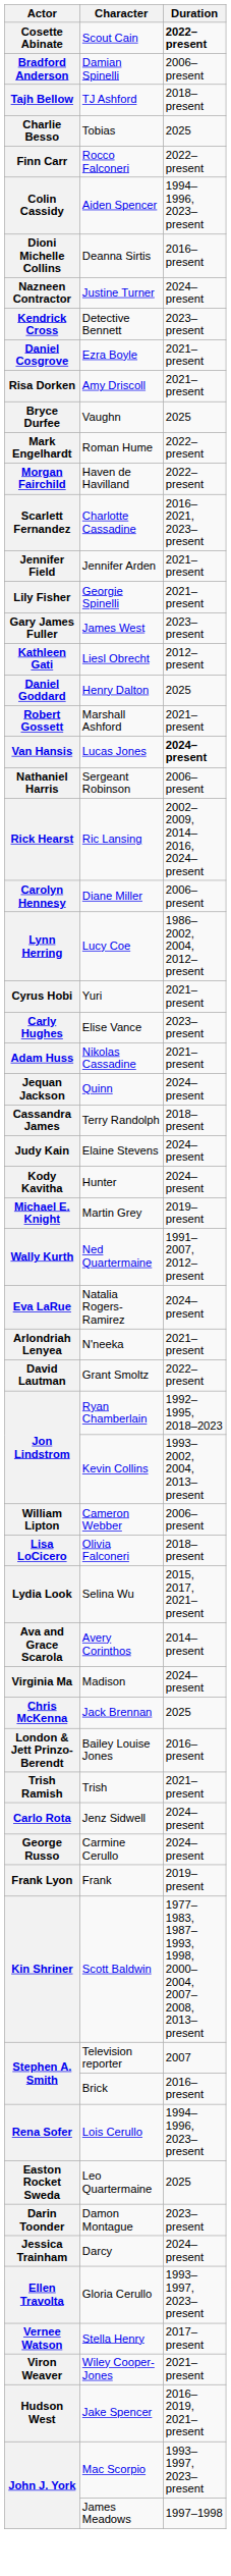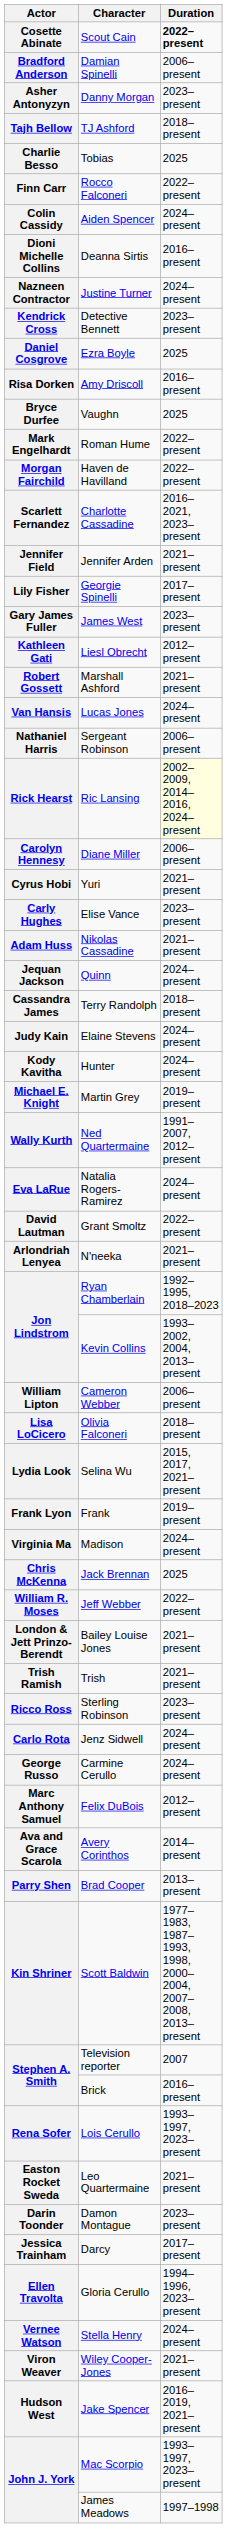 <table class="wikitable plainrowheaders sortable" style="width:50%;">
 <tr>
 <th scope="col" style="width:35em;">Actor</th>
 <th scope="col" style="width:30em;">Character</th>
 <th scope="col" style="width:35em;">Duration</th>
 </tr>
 <tr>
 <th scope="row">Cosette Abinate</th>
 <td><a href='#'>Scout Cain</a></td>
 <td><strong>2022–present</strong></td>
 </tr>
 <tr>
 <th scope="row"><a href='#'>Bradford Anderson</a></th>
 <td><a href='#'>Damian Spinelli</a></td>
 <td>2006–present</td>
+</tr>
+<tr>
+<th scope="row">Asher Antonyzyn</th>
+<td><a href='#'>Danny Morgan</a></td>
+<td>2023–present</td>
 </tr>
 <tr>
 <th scope="row"><a href='#'>Tajh Bellow</a></th>
 <td><a href='#'>TJ Ashford</a></td>
 <td>2018–present</td>
 </tr>
 <tr>
 <th scope="row">Charlie Besso</th>
 <td>Tobias</td>
 <td>2025</td>
 </tr>
 <tr>
 <th scope="row">Finn Carr</th>
 <td><a href='#'>Rocco Falconeri</a></td>
 <td>2022–present</td>
 </tr>
 <tr>
 <th scope="row">Colin Cassidy</th>
 <td><a href='#'>Aiden Spencer</a></td>
-<td>1994–1996, 2023–present</td>
+<td>2024–present</td>
 </tr>
 <tr>
 <th scope="row">Dioni Michelle Collins</th>
 <td>Deanna Sirtis</td>
 <td>2016–present</td>
 </tr>
 <tr>
 <th scope="row">Nazneen Contractor</th>
 <td><a href='#'>Justine Turner</a></td>
 <td>2024–present</td>
 </tr>
 <tr>
 <th scope="row"><a href='#'>Kendrick Cross</a></th>
 <td>Detective Bennett</td>
 <td>2023–present</td>
 </tr>
 <tr>
 <th scope="row"><a href='#'>Daniel Cosgrove</a></th>
 <td><a href='#'>Ezra Boyle</a></td>
-<td>2021–present</td>
+<td>2025</td>
 </tr>
 <tr>
 <th scope="row">Risa Dorken</th>
 <td><a href='#'>Amy Driscoll</a></td>
-<td>2021–present</td>
+<td>2016–present</td>
 </tr>
 <tr>
 <th scope="row">Bryce Durfee</th>
 <td>Vaughn</td>
 <td>2025</td>
 </tr>
 <tr>
 <th scope="row">Mark Engelhardt</th>
 <td>Roman Hume</td>
 <td>2022–present</td>
 </tr>
 <tr>
 <th scope="row"><a href='#'>Morgan Fairchild</a></th>
 <td>Haven de Havilland</td>
 <td>2022–present</td>
 </tr>
 <tr>
 <th scope="row">Scarlett Fernandez</th>
 <td><a href='#'>Charlotte Cassadine</a></td>
 <td>2016–2021, 2023–present</td>
 </tr>
 <tr>
 <th scope="row">Jennifer Field</th>
 <td>Jennifer Arden</td>
 <td>2021–present</td>
 </tr>
 <tr>
 <th scope="row">Lily Fisher</th>
 <td><a href='#'>Georgie Spinelli</a></td>
-<td>2021–present</td>
+<td>2017–present</td>
 </tr>
 <tr>
 <th scope="row">Gary James Fuller</th>
 <td><a href='#'>James West</a></td>
 <td>2023–present</td>
 </tr>
 <tr>
 <th scope="row"><a href='#'>Kathleen Gati</a></th>
 <td><a href='#'>Liesl Obrecht</a></td>
 <td>2012–present</td>
 </tr>
 <tr>
-<th scope="row"><a href='#'>Daniel Goddard</a></th>
-<td><a href='#'>Henry Dalton</a></td>
-<td>2025</td>
-</tr>
-<tr>
 <th scope="row"><a href='#'>Robert Gossett</a></th>
 <td>Marshall Ashford</td>
 <td>2021–present</td>
 </tr>
 <tr>
 <th scope="row"><a href='#'>Van Hansis</a></th>
 <td><a href='#'>Lucas Jones</a></td>
-<td><strong>2024–present</strong></td>
+<td>2024–present</td>
 </tr>
 <tr>
 <th scope="row">Nathaniel Harris</th>
 <td>Sergeant Robinson</td>
 <td>2006–present</td>
 </tr>
 <tr>
 <th scope="row"><a href='#'>Rick Hearst</a></th>
 <td><a href='#'>Ric Lansing</a></td>
-<td>2002–2009, 2014–2016, 2024–present</td>
+<td style="background: lightyellow;">2002–2009, 2014–2016, 2024–present</td>
 </tr>
 <tr>
 <th scope="row"><a href='#'>Carolyn Hennesy</a></th>
 <td><a href='#'>Diane Miller</a></td>
 <td>2006–present</td>
-</tr>
-<tr>
-<th scope="row"><a href='#'>Lynn Herring</a></th>
-<td><a href='#'>Lucy Coe</a></td>
-<td>1986–2002, 2004, 2012–present</td>
 </tr>
 <tr>
 <th scope="row">Cyrus Hobi</th>
 <td>Yuri</td>
 <td>2021–present</td>
 </tr>
 <tr>
 <th scope="row"><a href='#'>Carly Hughes</a></th>
 <td>Elise Vance</td>
 <td>2023–present</td>
 </tr>
 <tr>
 <th scope="row"><a href='#'>Adam Huss</a></th>
 <td><a href='#'>Nikolas Cassadine</a></td>
 <td>2021–present</td>
 </tr>
 <tr>
 <th scope="row">Jequan Jackson</th>
 <td><a href='#'>Quinn</a></td>
 <td>2024–present</td>
 </tr>
 <tr>
 <th scope="row">Cassandra James</th>
 <td>Terry Randolph</td>
 <td>2018–present</td>
 </tr>
 <tr>
 <th scope="row">Judy Kain</th>
 <td>Elaine Stevens</td>
 <td>2024–present</td>
 </tr>
 <tr>
 <th scope="row">Kody Kavitha</th>
 <td>Hunter</td>
 <td>2024–present</td>
 </tr>
 <tr>
 <th scope="row"><a href='#'>Michael E. Knight</a></th>
 <td>Martin Grey</td>
 <td>2019–present</td>
 </tr>
 <tr>
 <th scope="row"><a href='#'>Wally Kurth</a></th>
 <td><a href='#'>Ned Quartermaine</a></td>
 <td>1991–2007, 2012–present</td>
 </tr>
 <tr>
 <th scope="row"><a href='#'>Eva LaRue</a></th>
 <td>Natalia Rogers-Ramirez</td>
 <td>2024–present</td>
 </tr>
 <tr>
+<th scope="row">David Lautman</th>
+<td>Grant Smoltz</td>
+<td>2022–present</td>
+</tr>
+<tr>
 <th scope="row">Arlondriah Lenyea</th>
 <td>N'neeka</td>
 <td>2021–present</td>
-</tr>
-<tr>
-<th scope="row">David Lautman</th>
-<td>Grant Smoltz</td>
-<td>2022–present</td>
 </tr>
 <tr>
 <th scope="row" rowspan="2"><a href='#'>Jon Lindstrom</a></th>
 <td><a href='#'>Ryan Chamberlain</a></td>
 <td>1992–1995, 2018–2023</td>
 </tr>
 <tr>
 <td><a href='#'>Kevin Collins</a></td>
 <td>1993–2002, 2004, 2013–present</td>
 </tr>
 <tr>
 <th scope="row">William Lipton</th>
 <td><a href='#'>Cameron Webber</a></td>
 <td>2006–present</td>
 </tr>
 <tr>
 <th scope="row"><a href='#'>Lisa LoCicero</a></th>
 <td><a href='#'>Olivia Falconeri</a></td>
 <td>2018–present</td>
 </tr>
 <tr>
 <th scope="row">Lydia Look</th>
 <td>Selina Wu</td>
 <td>2015, 2017, 2021–present</td>
 </tr>
 <tr>
-<th scope="row">Ava and Grace Scarola</th>
-<td><a href='#'>Avery Corinthos</a></td>
-<td>2014–present</td>
+<th scope="row">Frank Lyon</th>
+<td>Frank</td>
+<td>2019–present</td>
 </tr>
 <tr>
 <th scope="row">Virginia Ma</th>
 <td>Madison</td>
 <td>2024–present</td>
 </tr>
 <tr>
 <th scope="row"><a href='#'>Chris McKenna</a></th>
 <td><a href='#'>Jack Brennan</a></td>
 <td>2025</td>
 </tr>
 <tr>
+<th scope="row"><a href='#'>William R. Moses</a></th>
+<td><a href='#'>Jeff Webber</a></td>
+<td>2022–present</td>
+</tr>
+<tr>
 <th scope="row">London & Jett Prinzo-Berendt</th>
 <td>Bailey Louise Jones</td>
-<td>2016–present</td>
+<td>2021–present</td>
 </tr>
 <tr>
 <th scope="row">Trish Ramish</th>
 <td>Trish</td>
 <td>2021–present</td>
+</tr>
+<tr>
+<th scope="row"><a href='#'>Ricco Ross</a></th>
+<td>Sterling Robinson</td>
+<td>2023–present</td>
 </tr>
 <tr>
 <th scope="row"><a href='#'>Carlo Rota</a></th>
 <td>Jenz Sidwell</td>
 <td>2024–present</td>
 </tr>
 <tr>
 <th scope="row">George Russo</th>
 <td>Carmine Cerullo</td>
 <td>2024–present</td>
 </tr>
 <tr>
-<th scope="row">Frank Lyon</th>
-<td>Frank</td>
-<td>2019–present</td>
+<th scope="row">Marc Anthony Samuel</th>
+<td><a href='#'>Felix DuBois</a></td>
+<td>2012–present</td>
+</tr>
+<tr>
+<th scope="row">Ava and Grace Scarola</th>
+<td><a href='#'>Avery Corinthos</a></td>
+<td>2014–present</td>
+</tr>
+<tr>
+<th scope="row"><a href='#'>Parry Shen</a></th>
+<td><a href='#'>Brad Cooper</a></td>
+<td>2013–present</td>
 </tr>
 <tr>
 <th scope="row"><a href='#'>Kin Shriner</a></th>
 <td><a href='#'>Scott Baldwin</a></td>
 <td>1977–1983, 1987–1993, 1998, 2000–2004, 2007–2008, 2013–present</td>
 </tr>
 <tr>
 <th scope="row" rowspan="2"><a href='#'>Stephen A. Smith</a></th>
 <td>Television reporter</td>
 <td>2007</td>
 </tr>
 <tr>
 <td>Brick</td>
 <td>2016–present</td>
 </tr>
 <tr>
 <th scope="row"><a href='#'>Rena Sofer</a></th>
 <td><a href='#'>Lois Cerullo</a></td>
-<td>1994–1996, 2023–present</td>
+<td>1993–1997, 2023–present</td>
 </tr>
 <tr>
 <th scope="row">Easton Rocket Sweda</th>
 <td>Leo Quartermaine</td>
-<td>2025</td>
+<td>2021–present</td>
 </tr>
 <tr>
 <th scope="row">Darin Toonder</th>
 <td>Damon Montague</td>
 <td>2023–present</td>
 </tr>
 <tr>
 <th scope="row">Jessica Trainham</th>
 <td>Darcy</td>
-<td>2024–present</td>
+<td>2017–present</td>
 </tr>
 <tr>
 <th scope="row"><a href='#'>Ellen Travolta</a></th>
 <td>Gloria Cerullo</td>
-<td>1993–1997, 2023–present</td>
+<td>1994–1996, 2023–present</td>
 </tr>
 <tr>
 <th scope="row"><a href='#'>Vernee Watson</a></th>
 <td><a href='#'>Stella Henry</a></td>
-<td>2017–present</td>
+<td>2024–present</td>
 </tr>
 <tr>
 <th scope="row">Viron Weaver</th>
 <td><a href='#'>Wiley Cooper-Jones</a></td>
 <td>2021–present</td>
 </tr>
 <tr>
 <th scope="row">Hudson West</th>
 <td><a href='#'>Jake Spencer</a></td>
 <td>2016–2019, 2021–present</td>
 </tr>
 <tr>
 <th scope="row" rowspan="2"><a href='#'>John J. York</a></th>
 <td><a href='#'>Mac Scorpio</a></td>
 <td>1993–1997, 2023–present</td>
 </tr>
 <tr>
 <td>James Meadows</td>
 <td>1997–1998</td>
 </tr>
 </table>
